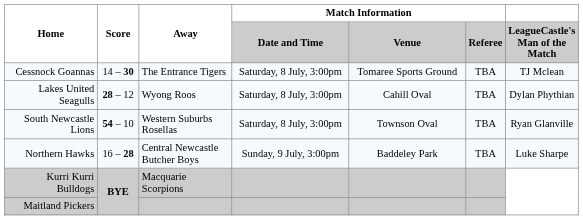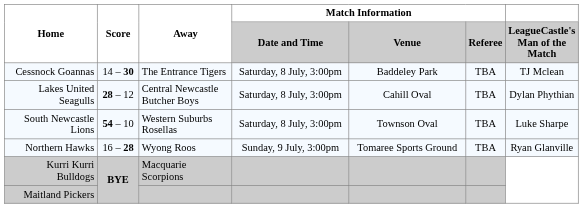 <table width="100%" cellspacing="0" cellpadding="4" border="1" style="border-collapse:collapse;  text-align:center;">
 <tr>
 <th rowspan="2" width="19%">Home</th>
 <th rowspan="2" width="8%">Score</th>
 <th rowspan="2" width="19%">Away</th>
 <th colspan="3">Match Information</th>
 </tr>
 <tr style="background:#CCCCCC">
 <th width="25%">Date and Time</th>
 <th width="25%">Venue</th>
 <th width="25%">Referee</th>
 <th width="25%">LeagueCastle's Man of the Match</th>
 </tr>
 <tr style="text-align:center; background:#f5faff;">
 <td align="right">Cessnock Goannas </td>
 <td>14 – <strong>30</strong></td>
 <td align="left"> The Entrance Tigers</td>
 <td>Saturday, 8 July, 3:00pm</td>
-<td>Tomaree Sports Ground</td>
+<td>Baddeley Park</td>
 <td>TBA</td>
 <td>TJ Mclean </td>
 </tr>
 <tr style="text-align:center; background:#f5faff;">
 <td align="right">Lakes United Seagulls </td>
 <td><strong>28</strong> – 12</td>
-<td align="left"> Wyong Roos</td>
+<td align="left"> Central Newcastle Butcher Boys</td>
 <td>Saturday, 8 July, 3:00pm</td>
 <td>Cahill Oval</td>
 <td>TBA</td>
 <td>Dylan Phythian </td>
 </tr>
 <tr style="text-align:center; background:#f5faff;">
 <td align="right">South Newcastle Lions </td>
 <td><strong>54</strong> – 10</td>
 <td align="left"> Western Suburbs Rosellas</td>
 <td>Saturday, 8 July, 3:00pm</td>
 <td>Townson Oval</td>
 <td>TBA</td>
-<td>Ryan Glanville </td>
+<td>Luke Sharpe </td>
 </tr>
 <tr style="text-align:center; background:#f5faff;">
 <td align="right">Northern Hawks </td>
 <td>16 – <strong>28</strong></td>
-<td align="left"> Central Newcastle Butcher Boys</td>
+<td align="left"> Wyong Roos</td>
 <td>Sunday, 9 July, 3:00pm</td>
-<td>Baddeley Park</td>
+<td>Tomaree Sports Ground</td>
 <td>TBA</td>
-<td>Luke Sharpe </td>
+<td>Ryan Glanville </td>
 </tr>
 <tr style="text-align:center; background:#CCCCCC;">
 <td align="right">Kurri Kurri Bulldogs </td>
 <td rowspan="2"><strong>BYE</strong></td>
 <td align="left"> Macquarie Scorpions</td>
 <td></td>
 <td></td>
 <td></td>
 </tr>
 <tr style="text-align:center; background:#CCCCCC;">
 <td align="right">Maitland Pickers </td>
 <td align="left"></td>
 <td></td>
 <td></td>
 <td></td>
 </tr>
 </table>
